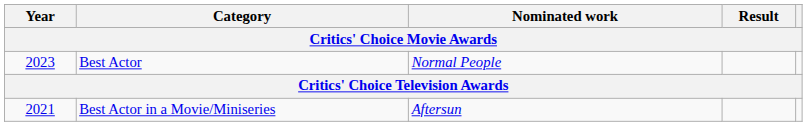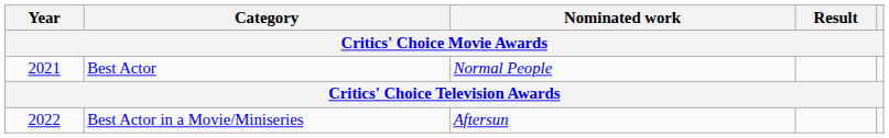 <table class=wikitable>
 <tr>
 <th scope="col" style="width:5em;">Year</th>
 <th scope="col" style="width:26em;">Category</th>
 <th scope="col" style="width:25em;">Nominated work</th>
 <th scope="col" style="width:5em;">Result</th>
 <th></th>
 </tr>
 <tr>
 <th colspan="5" style="text-align:center;"><strong><a href='#'>Critics' Choice Movie Awards</a></strong></th>
 </tr>
 <tr>
-<td style="text-align:center;"><a href='#'>2023</a></td>
+<td style="text-align:center;"><a href='#'>2021</a></td>
 <td><a href='#'>Best Actor</a></td>
 <td><em><a href='#'>Normal People</a></em></td>
 <td></td>
 <td style="text-align:center;"></td>
 </tr>
 <tr>
 <th colspan="5" style="text-align:center;"><strong><a href='#'>Critics' Choice Television Awards</a></strong></th>
 </tr>
 <tr>
-<td style="text-align:center;"><a href='#'>2021</a></td>
+<td style="text-align:center;"><a href='#'>2022</a></td>
 <td><a href='#'>Best Actor in a Movie/Miniseries</a></td>
 <td><em><a href='#'>Aftersun</a></em></td>
 <td></td>
 <td style="text-align:center;"></td>
 </tr>
 </table>
